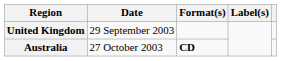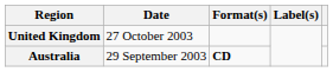 <table class="wikitable plainrowheaders">
 <tr>
 <th scope="col">Region</th>
 <th scope="col">Date</th>
 <th scope="col">Format(s)</th>
 <th scope="col">Label(s)</th>
 <th scope="col"></th>
 </tr>
 <tr>
 <th scope="row">United Kingdom</th>
-<td>29 September 2003</td>
+<td>27 October 2003</td>
 <td></td>
 <td rowspan="2"></td>
 <td></td>
 </tr>
 <tr>
 <th scope="row">Australia</th>
-<td>27 October 2003</td>
+<td>29 September 2003</td>
 <td><strong>CD</strong></td>
 <td></td>
 </tr>
 </table>
